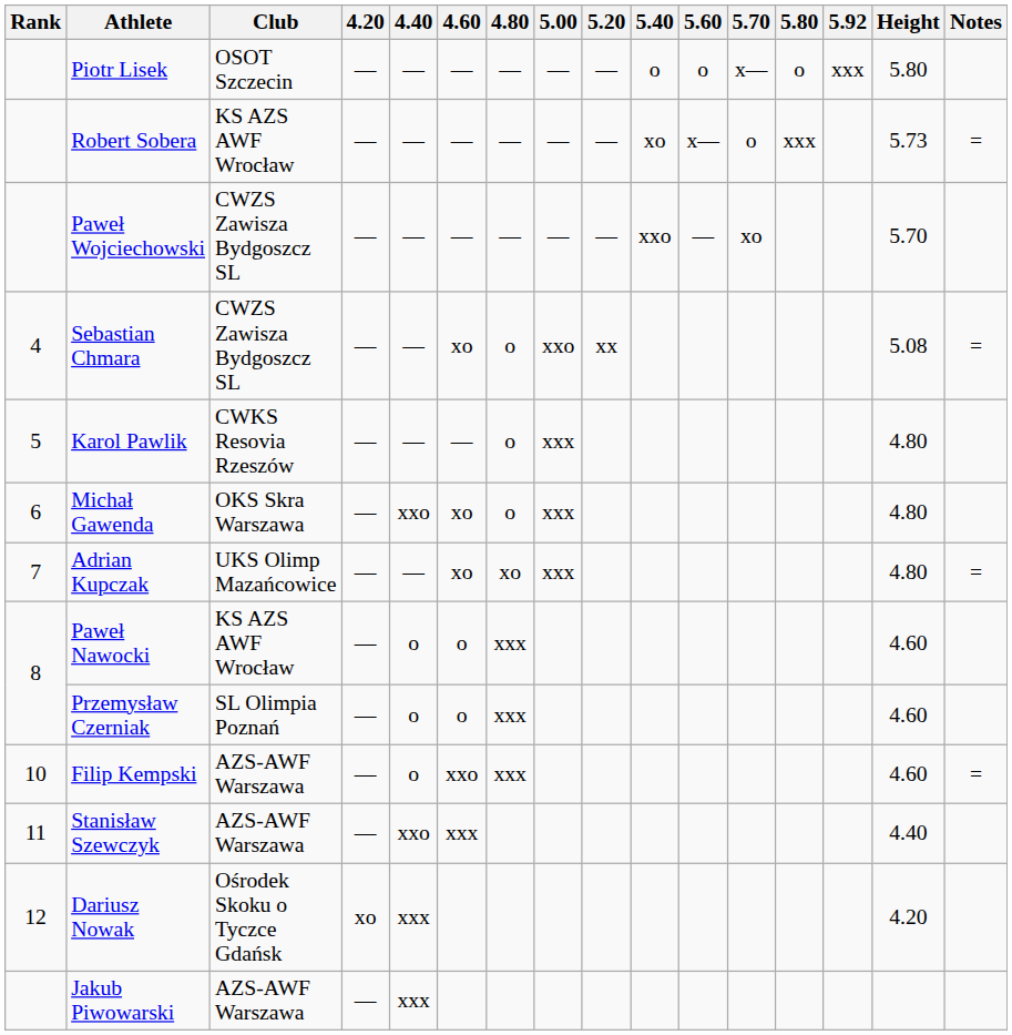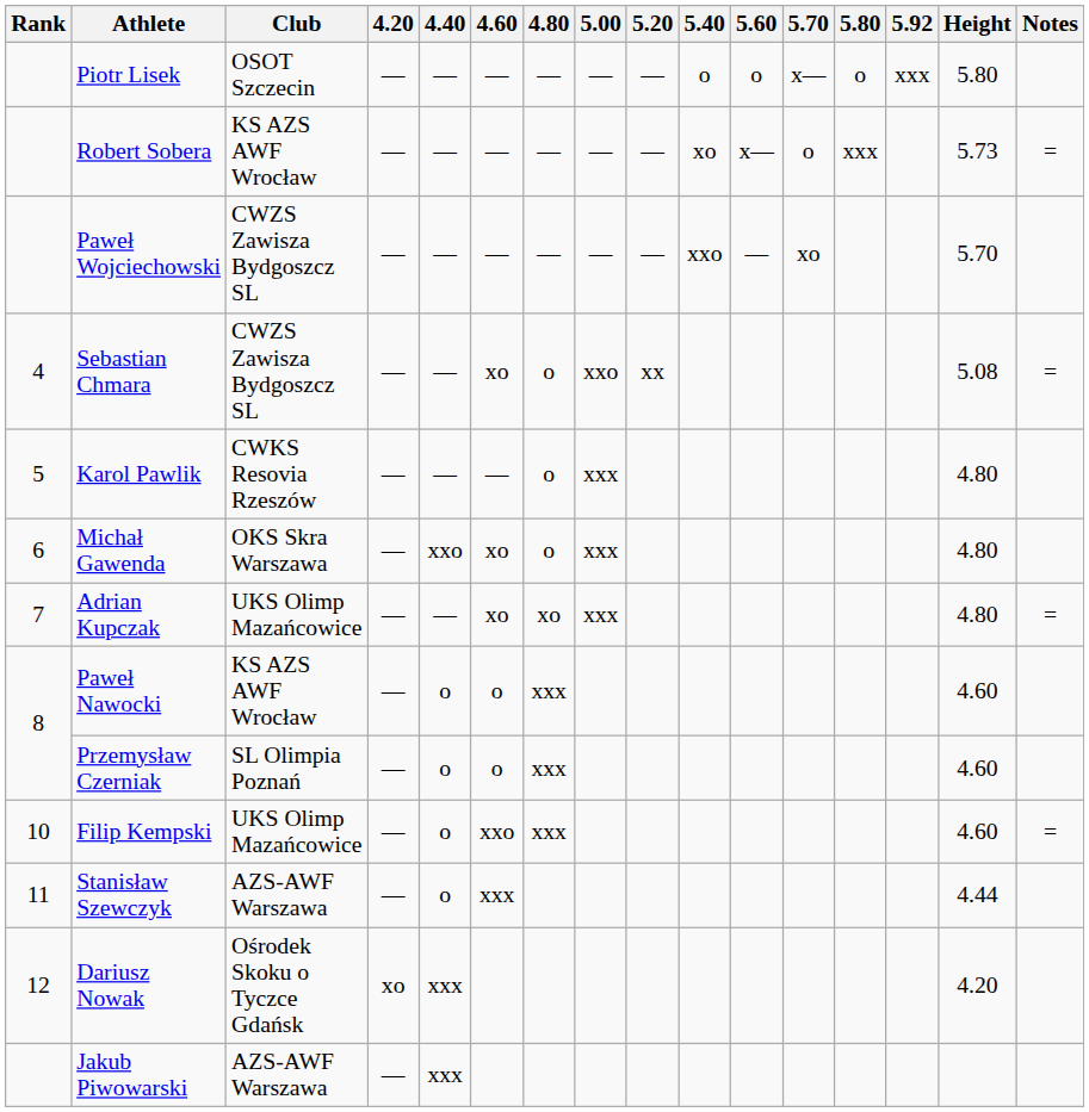 <table class="wikitable sortable" style="text-align:center">
 <tr>
 <th>Rank</th>
 <th>Athlete</th>
 <th>Club</th>
 <th>4.20</th>
 <th>4.40</th>
 <th>4.60</th>
 <th>4.80</th>
 <th>5.00</th>
 <th>5.20</th>
 <th>5.40</th>
 <th>5.60</th>
 <th>5.70</th>
 <th>5.80</th>
 <th>5.92</th>
 <th>Height</th>
 <th>Notes</th>
 </tr>
 <tr>
 <td></td>
 <td align=left><a href='#'>Piotr Lisek</a></td>
 <td align=left>OSOT Szczecin</td>
 <td>—</td>
 <td>—</td>
 <td>—</td>
 <td>—</td>
 <td>—</td>
 <td>—</td>
 <td>o</td>
 <td>o</td>
 <td>x—</td>
 <td>o</td>
 <td>xxx</td>
 <td>5.80</td>
 <td></td>
 </tr>
 <tr>
 <td></td>
 <td align=left><a href='#'>Robert Sobera</a></td>
 <td align=left>KS AZS AWF Wrocław</td>
 <td>—</td>
 <td>—</td>
 <td>—</td>
 <td>—</td>
 <td>—</td>
 <td>—</td>
 <td>xo</td>
 <td>x—</td>
 <td>o</td>
 <td>xxx</td>
 <td></td>
 <td>5.73</td>
 <td>=</td>
 </tr>
 <tr>
 <td></td>
 <td align=left><a href='#'>Paweł Wojciechowski</a></td>
 <td align=left>CWZS Zawisza Bydgoszcz SL</td>
 <td>—</td>
 <td>—</td>
 <td>—</td>
 <td>—</td>
 <td>—</td>
 <td>—</td>
 <td>xxo</td>
 <td>—</td>
 <td>xo</td>
 <td></td>
 <td></td>
 <td>5.70</td>
 <td></td>
 </tr>
 <tr>
 <td>4</td>
 <td align=left><a href='#'>Sebastian Chmara</a></td>
 <td align=left>CWZS Zawisza Bydgoszcz SL</td>
 <td>—</td>
 <td>—</td>
 <td>xo</td>
 <td>o</td>
 <td>xxo</td>
 <td>xx</td>
 <td></td>
 <td></td>
 <td></td>
 <td></td>
 <td></td>
 <td>5.08</td>
 <td>=</td>
 </tr>
 <tr>
 <td>5</td>
 <td align=left><a href='#'>Karol Pawlik</a></td>
 <td align=left>CWKS Resovia Rzeszów</td>
 <td>—</td>
 <td>—</td>
 <td>—</td>
 <td>o</td>
 <td>xxx</td>
 <td></td>
 <td></td>
 <td></td>
 <td></td>
 <td></td>
 <td></td>
 <td>4.80</td>
 <td></td>
 </tr>
 <tr>
 <td>6</td>
 <td align=left><a href='#'>Michał Gawenda</a></td>
 <td align=left>OKS Skra Warszawa</td>
 <td>—</td>
 <td>xxo</td>
 <td>xo</td>
 <td>o</td>
 <td>xxx</td>
 <td></td>
 <td></td>
 <td></td>
 <td></td>
 <td></td>
 <td></td>
 <td>4.80</td>
 <td></td>
 </tr>
 <tr>
 <td>7</td>
 <td align=left><a href='#'>Adrian Kupczak</a></td>
 <td align=left>UKS Olimp Mazańcowice</td>
 <td>—</td>
 <td>—</td>
 <td>xo</td>
 <td>xo</td>
 <td>xxx</td>
 <td></td>
 <td></td>
 <td></td>
 <td></td>
 <td></td>
 <td></td>
 <td>4.80</td>
 <td>=</td>
 </tr>
 <tr>
 <td rowspan=2>8</td>
 <td align=left><a href='#'>Paweł Nawocki</a></td>
 <td align=left>KS AZS AWF Wrocław</td>
 <td>—</td>
 <td>o</td>
 <td>o</td>
 <td>xxx</td>
 <td></td>
 <td></td>
 <td></td>
 <td></td>
 <td></td>
 <td></td>
 <td></td>
 <td>4.60</td>
 <td></td>
 </tr>
 <tr>
 <td align=left><a href='#'>Przemysław Czerniak</a></td>
 <td align=left>SL Olimpia Poznań</td>
 <td>—</td>
 <td>o</td>
 <td>o</td>
 <td>xxx</td>
 <td></td>
 <td></td>
 <td></td>
 <td></td>
 <td></td>
 <td></td>
 <td></td>
 <td>4.60</td>
 <td></td>
 </tr>
 <tr>
 <td>10</td>
 <td align=left><a href='#'>Filip Kempski</a></td>
-<td align=left>AZS-AWF Warszawa</td>
+<td align=left>UKS Olimp Mazańcowice</td>
 <td>—</td>
 <td>o</td>
 <td>xxo</td>
 <td>xxx</td>
 <td></td>
 <td></td>
 <td></td>
 <td></td>
 <td></td>
 <td></td>
 <td></td>
 <td>4.60</td>
 <td>=</td>
 </tr>
 <tr>
 <td>11</td>
 <td align=left><a href='#'>Stanisław Szewczyk</a></td>
 <td align=left>AZS-AWF Warszawa</td>
 <td>—</td>
-<td>xxo</td>
+<td>o</td>
 <td>xxx</td>
 <td></td>
 <td></td>
 <td></td>
 <td></td>
 <td></td>
 <td></td>
 <td></td>
 <td></td>
-<td>4.40</td>
+<td>4.44</td>
 <td></td>
 </tr>
 <tr>
 <td>12</td>
 <td align=left><a href='#'>Dariusz Nowak</a></td>
 <td align=left>Ośrodek Skoku o Tyczce Gdańsk</td>
 <td>xo</td>
 <td>xxx</td>
 <td></td>
 <td></td>
 <td></td>
 <td></td>
 <td></td>
 <td></td>
 <td></td>
 <td></td>
 <td></td>
 <td>4.20</td>
 <td></td>
 </tr>
 <tr>
 <td></td>
 <td align=left><a href='#'>Jakub Piwowarski</a></td>
 <td align=left>AZS-AWF Warszawa</td>
 <td>—</td>
 <td>xxx</td>
 <td></td>
 <td></td>
 <td></td>
 <td></td>
 <td></td>
 <td></td>
 <td></td>
 <td></td>
 <td></td>
 <td></td>
 <td></td>
 </tr>
 </table>
